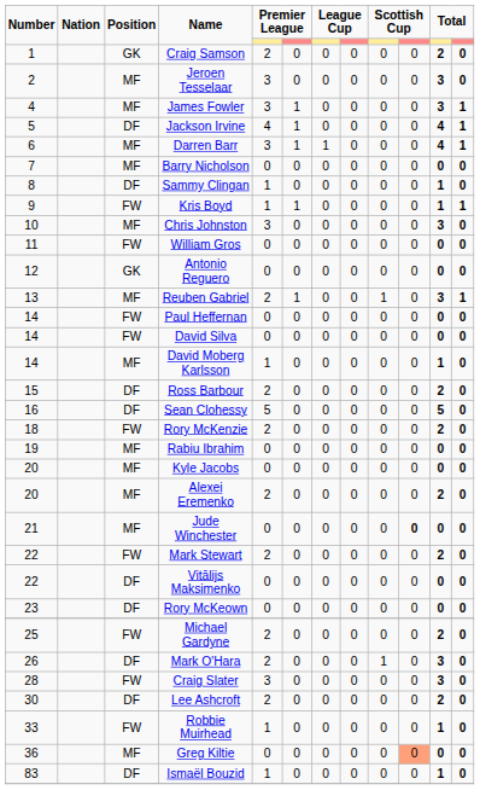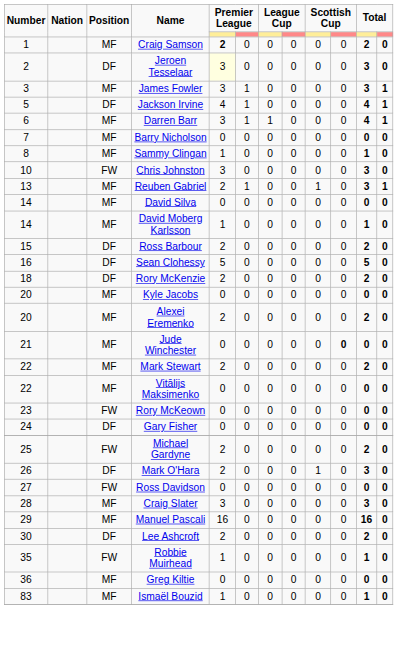 <table class="wikitable" style="font-size: 100%; text-align: center;">
 <tr>
 <td rowspan="2" width="10%" align="center"><strong>Number</strong></td>
 <td rowspan="2" width="10%" align="center"><strong>Nation</strong></td>
 <td rowspan="2" width="10%" align="center"><strong>Position</strong></td>
 <td rowspan="2" width="20%" align="center"><strong>Name</strong></td>
 <td colspan="2" align="center"><strong>Premier League</strong></td>
 <td colspan="2" align="center"><strong>League Cup</strong></td>
 <td colspan="2" align="center"><strong>Scottish Cup</strong></td>
 <td colspan="2" align="center"><strong>Total </strong></td>
 </tr>
 <tr>
 <th width=60 style="background: #FFEE99"></th>
 <th width=60 style="background: #FF8888"></th>
 <th width=60 style="background: #FFEE99"></th>
 <th width=60 style="background: #FF8888"></th>
 <th width=60 style="background: #FFEE99"></th>
 <th width=60 style="background: #FF8888"></th>
 <th width=60 style="background: #FFEE99"></th>
 <th width=60 style="background: #FF8888"></th>
 </tr>
 <tr>
 <td>1</td>
 <td></td>
-<td>GK</td>
+<td>MF</td>
 <td><a href='#'>Craig Samson</a></td>
-<td>2</td>
+<td><strong>2</strong></td>
 <td>0</td>
 <td>0</td>
 <td>0</td>
 <td>0</td>
 <td>0</td>
 <td><strong>2</strong></td>
 <td><strong>0</strong></td>
 </tr>
 <tr>
 <td>2</td>
 <td></td>
-<td>MF</td>
+<td>DF</td>
 <td><a href='#'>Jeroen Tesselaar</a></td>
-<td>3</td>
+<td style="background: lightyellow;">3</td>
 <td>0</td>
 <td>0</td>
 <td>0</td>
 <td>0</td>
 <td>0</td>
 <td><strong>3</strong></td>
 <td><strong>0</strong></td>
 </tr>
 <tr>
-<td>4</td>
+<td>3</td>
 <td></td>
 <td>MF</td>
 <td><a href='#'>James Fowler</a></td>
 <td>3</td>
 <td>1</td>
 <td>0</td>
 <td>0</td>
 <td>0</td>
 <td>0</td>
 <td><strong>3</strong></td>
 <td><strong>1</strong></td>
 </tr>
 <tr>
 <td>5</td>
 <td></td>
 <td>DF</td>
 <td><a href='#'>Jackson Irvine</a></td>
 <td>4</td>
 <td>1</td>
 <td>0</td>
 <td>0</td>
 <td>0</td>
 <td>0</td>
 <td><strong>4</strong></td>
 <td><strong>1</strong></td>
 </tr>
 <tr>
 <td>6</td>
 <td></td>
 <td>MF</td>
 <td><a href='#'>Darren Barr</a></td>
 <td>3</td>
 <td>1</td>
 <td>1</td>
 <td>0</td>
 <td>0</td>
 <td>0</td>
 <td><strong>4</strong></td>
 <td><strong>1</strong></td>
 </tr>
 <tr>
 <td>7</td>
 <td></td>
 <td>MF</td>
 <td><a href='#'>Barry Nicholson</a></td>
 <td>0</td>
 <td>0</td>
 <td>0</td>
 <td>0</td>
 <td>0</td>
 <td>0</td>
 <td><strong>0</strong></td>
 <td><strong>0</strong></td>
 </tr>
 <tr>
 <td>8</td>
 <td></td>
-<td>DF</td>
+<td>MF</td>
 <td><a href='#'>Sammy Clingan</a></td>
 <td>1</td>
 <td>0</td>
 <td>0</td>
 <td>0</td>
 <td>0</td>
 <td>0</td>
 <td><strong>1</strong></td>
 <td><strong>0</strong></td>
 </tr>
 <tr>
-<td>9</td>
+<td>10</td>
 <td></td>
 <td>FW</td>
-<td><a href='#'>Kris Boyd</a></td>
-<td>1</td>
-<td>1</td>
-<td>0</td>
-<td>0</td>
-<td>0</td>
-<td>0</td>
-<td><strong>1</strong></td>
-<td><strong>1</strong></td>
-</tr>
-<tr>
-<td>10</td>
-<td></td>
-<td>MF</td>
 <td><a href='#'>Chris Johnston</a></td>
 <td>3</td>
 <td>0</td>
 <td>0</td>
 <td>0</td>
 <td>0</td>
 <td>0</td>
 <td><strong>3</strong></td>
-<td><strong>0</strong></td>
-</tr>
-<tr>
-<td>11</td>
-<td></td>
-<td>FW</td>
-<td><a href='#'>William Gros</a></td>
-<td>0</td>
-<td>0</td>
-<td>0</td>
-<td>0</td>
-<td>0</td>
-<td>0</td>
-<td><strong>0</strong></td>
-<td><strong>0</strong></td>
-</tr>
-<tr>
-<td>12</td>
-<td></td>
-<td>GK</td>
-<td><a href='#'>Antonio Reguero</a></td>
-<td>0</td>
-<td>0</td>
-<td>0</td>
-<td>0</td>
-<td>0</td>
-<td>0</td>
-<td><strong>0</strong></td>
 <td><strong>0</strong></td>
 </tr>
 <tr>
 <td>13</td>
 <td></td>
 <td>MF</td>
 <td><a href='#'>Reuben Gabriel</a></td>
 <td>2</td>
 <td>1</td>
 <td>0</td>
 <td>0</td>
 <td>1</td>
 <td>0</td>
 <td><strong>3</strong></td>
 <td><strong>1</strong></td>
 </tr>
 <tr>
 <td>14</td>
 <td></td>
-<td>FW</td>
-<td><a href='#'>Paul Heffernan</a></td>
-<td>0</td>
-<td>0</td>
-<td>0</td>
-<td>0</td>
-<td>0</td>
-<td>0</td>
-<td><strong>0</strong></td>
-<td><strong>0</strong></td>
-</tr>
-<tr>
-<td>14</td>
-<td></td>
-<td>FW</td>
+<td>MF</td>
 <td><a href='#'>David Silva</a></td>
 <td>0</td>
 <td>0</td>
 <td>0</td>
 <td>0</td>
 <td>0</td>
 <td>0</td>
 <td><strong>0</strong></td>
 <td><strong>0</strong></td>
 </tr>
 <tr>
 <td>14</td>
 <td></td>
 <td>MF</td>
 <td><a href='#'>David Moberg Karlsson</a></td>
 <td>1</td>
 <td>0</td>
 <td>0</td>
 <td>0</td>
 <td>0</td>
 <td>0</td>
 <td><strong>1</strong></td>
 <td><strong>0</strong></td>
 </tr>
 <tr>
 <td>15</td>
 <td></td>
 <td>DF</td>
 <td><a href='#'>Ross Barbour</a></td>
 <td>2</td>
 <td>0</td>
 <td>0</td>
 <td>0</td>
 <td>0</td>
 <td>0</td>
 <td><strong>2</strong></td>
 <td><strong>0</strong></td>
 </tr>
 <tr>
 <td>16</td>
 <td></td>
 <td>DF</td>
 <td><a href='#'>Sean Clohessy</a></td>
 <td>5</td>
 <td>0</td>
 <td>0</td>
 <td>0</td>
 <td>0</td>
 <td>0</td>
 <td><strong>5</strong></td>
 <td><strong>0</strong></td>
 </tr>
 <tr>
 <td>18</td>
 <td></td>
-<td>FW</td>
+<td>DF</td>
 <td><a href='#'>Rory McKenzie</a></td>
 <td>2</td>
 <td>0</td>
 <td>0</td>
 <td>0</td>
 <td>0</td>
 <td>0</td>
 <td><strong>2</strong></td>
-<td><strong>0</strong></td>
-</tr>
-<tr>
-<td>19</td>
-<td></td>
-<td>MF</td>
-<td><a href='#'>Rabiu Ibrahim</a></td>
-<td>0</td>
-<td>0</td>
-<td>0</td>
-<td>0</td>
-<td>0</td>
-<td>0</td>
-<td><strong>0</strong></td>
 <td><strong>0</strong></td>
 </tr>
 <tr>
 <td>20</td>
 <td></td>
 <td>MF</td>
 <td><a href='#'>Kyle Jacobs</a></td>
 <td>0</td>
 <td>0</td>
 <td>0</td>
 <td>0</td>
 <td>0</td>
 <td>0</td>
 <td><strong>0</strong></td>
 <td><strong>0</strong></td>
 </tr>
 <tr>
 <td>20</td>
 <td></td>
 <td>MF</td>
 <td><a href='#'>Alexei Eremenko</a></td>
 <td>2</td>
 <td>0</td>
 <td>0</td>
 <td>0</td>
 <td>0</td>
 <td>0</td>
 <td><strong>2</strong></td>
 <td><strong>0</strong></td>
 </tr>
 <tr>
 <td>21</td>
 <td></td>
 <td>MF</td>
 <td><a href='#'>Jude Winchester</a></td>
 <td>0</td>
 <td>0</td>
 <td>0</td>
 <td>0</td>
 <td>0</td>
 <td><strong>0</strong></td>
 <td><strong>0</strong></td>
 <td><strong>0</strong></td>
 </tr>
 <tr>
 <td>22</td>
 <td></td>
-<td>FW</td>
+<td>MF</td>
 <td><a href='#'>Mark Stewart</a></td>
 <td>2</td>
 <td>0</td>
 <td>0</td>
 <td>0</td>
 <td>0</td>
 <td>0</td>
 <td><strong>2</strong></td>
 <td><strong>0</strong></td>
 </tr>
 <tr>
 <td>22</td>
 <td></td>
-<td>DF</td>
+<td>MF</td>
 <td><a href='#'>Vitālijs Maksimenko</a></td>
 <td>0</td>
 <td>0</td>
 <td>0</td>
 <td>0</td>
 <td>0</td>
 <td>0</td>
 <td><strong>0</strong></td>
 <td><strong>0</strong></td>
 </tr>
 <tr>
 <td>23</td>
 <td></td>
+<td>FW</td>
+<td><a href='#'>Rory McKeown</a></td>
+<td>0</td>
+<td>0</td>
+<td>0</td>
+<td>0</td>
+<td>0</td>
+<td>0</td>
+<td><strong>0</strong></td>
+<td><strong>0</strong></td>
+</tr>
+<tr>
+<td>24</td>
+<td></td>
 <td>DF</td>
-<td><a href='#'>Rory McKeown</a></td>
+<td><a href='#'>Gary Fisher</a></td>
 <td>0</td>
 <td>0</td>
 <td>0</td>
 <td>0</td>
 <td>0</td>
 <td>0</td>
 <td><strong>0</strong></td>
 <td><strong>0</strong></td>
 </tr>
 <tr>
 </tr>
 <tr>
 <td>25</td>
 <td></td>
 <td>FW</td>
 <td><a href='#'>Michael Gardyne</a></td>
 <td>2</td>
 <td>0</td>
 <td>0</td>
 <td>0</td>
 <td>0</td>
 <td>0</td>
 <td><strong>2</strong></td>
 <td><strong>0</strong></td>
 </tr>
 <tr>
 <td>26</td>
 <td></td>
 <td>DF</td>
 <td><a href='#'>Mark O'Hara</a></td>
 <td>2</td>
 <td>0</td>
 <td>0</td>
 <td>0</td>
 <td>1</td>
 <td>0</td>
 <td><strong>3</strong></td>
 <td><strong>0</strong></td>
 </tr>
 <tr>
+<td>27</td>
+<td></td>
+<td>FW</td>
+<td><a href='#'>Ross Davidson</a></td>
+<td>0</td>
+<td>0</td>
+<td>0</td>
+<td>0</td>
+<td>0</td>
+<td>0</td>
+<td><strong>0</strong></td>
+<td><strong>0</strong></td>
+</tr>
+<tr>
 <td>28</td>
 <td></td>
-<td>FW</td>
+<td>MF</td>
 <td><a href='#'>Craig Slater</a></td>
 <td>3</td>
 <td>0</td>
 <td>0</td>
 <td>0</td>
 <td>0</td>
 <td>0</td>
 <td><strong>3</strong></td>
+<td><strong>0</strong></td>
+</tr>
+<tr>
+<td>29</td>
+<td></td>
+<td>MF</td>
+<td><a href='#'>Manuel Pascali</a></td>
+<td>16</td>
+<td>0</td>
+<td>0</td>
+<td>0</td>
+<td>0</td>
+<td>0</td>
+<td><strong>16</strong></td>
 <td><strong>0</strong></td>
 </tr>
 <tr>
 <td>30</td>
 <td></td>
 <td>DF</td>
 <td><a href='#'>Lee Ashcroft</a></td>
 <td>2</td>
 <td>0</td>
 <td>0</td>
 <td>0</td>
 <td>0</td>
 <td>0</td>
 <td><strong>2</strong></td>
 <td><strong>0</strong></td>
 </tr>
 <tr>
-<td>33</td>
+<td>35</td>
 <td></td>
 <td>FW</td>
 <td><a href='#'>Robbie Muirhead</a></td>
 <td>1</td>
 <td>0</td>
 <td>0</td>
 <td>0</td>
 <td>0</td>
 <td>0</td>
 <td><strong>1</strong></td>
 <td><strong>0</strong></td>
 </tr>
 <tr>
 <td>36</td>
 <td></td>
 <td>MF</td>
 <td><a href='#'>Greg Kiltie</a></td>
 <td>0</td>
 <td>0</td>
 <td>0</td>
 <td>0</td>
 <td>0</td>
-<td style="background: lightsalmon;">0</td>
+<td>0</td>
 <td><strong>0</strong></td>
 <td><strong>0</strong></td>
 </tr>
 <tr>
 <td>83</td>
 <td></td>
-<td>DF</td>
+<td>MF</td>
 <td><a href='#'>Ismaël Bouzid</a></td>
 <td>1</td>
 <td>0</td>
 <td>0</td>
 <td>0</td>
 <td>0</td>
 <td>0</td>
 <td><strong>1</strong></td>
 <td><strong>0</strong></td>
 </tr>
 <tr>
 </tr>
 </table>
